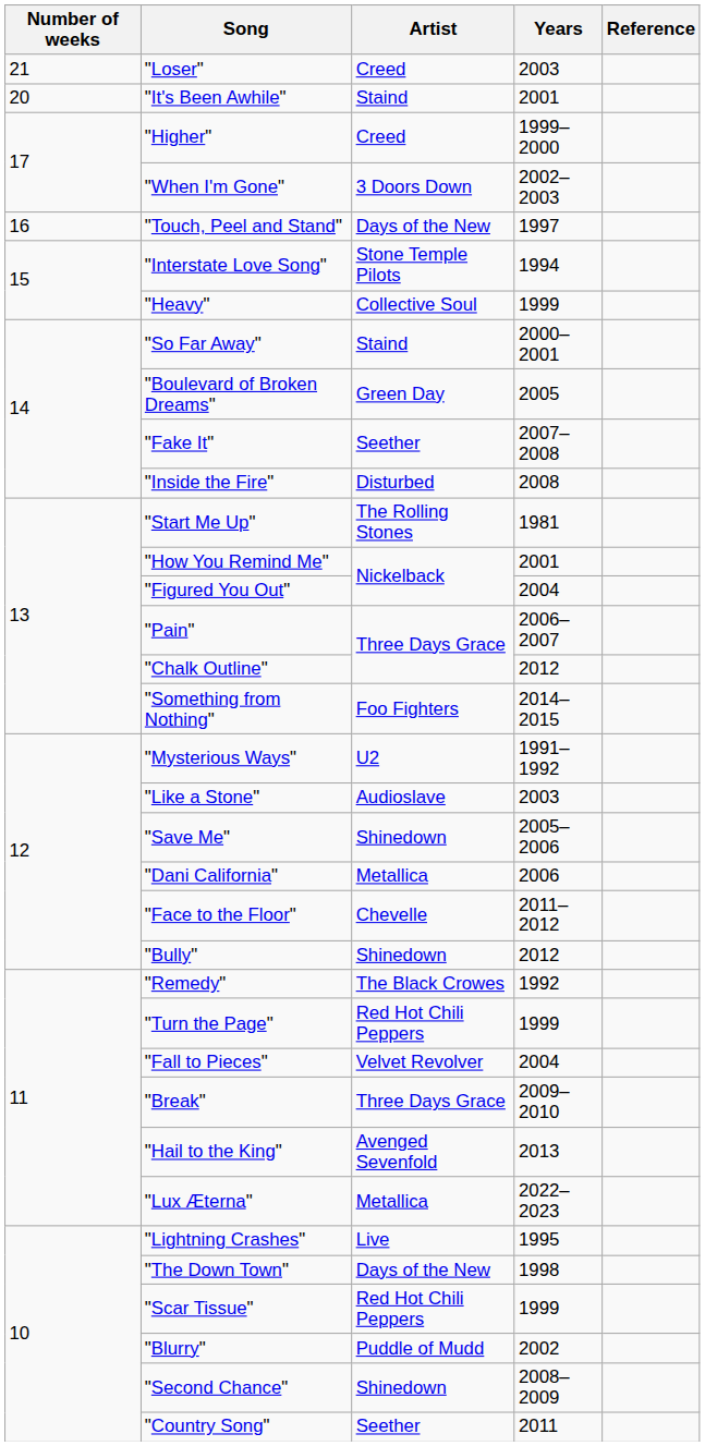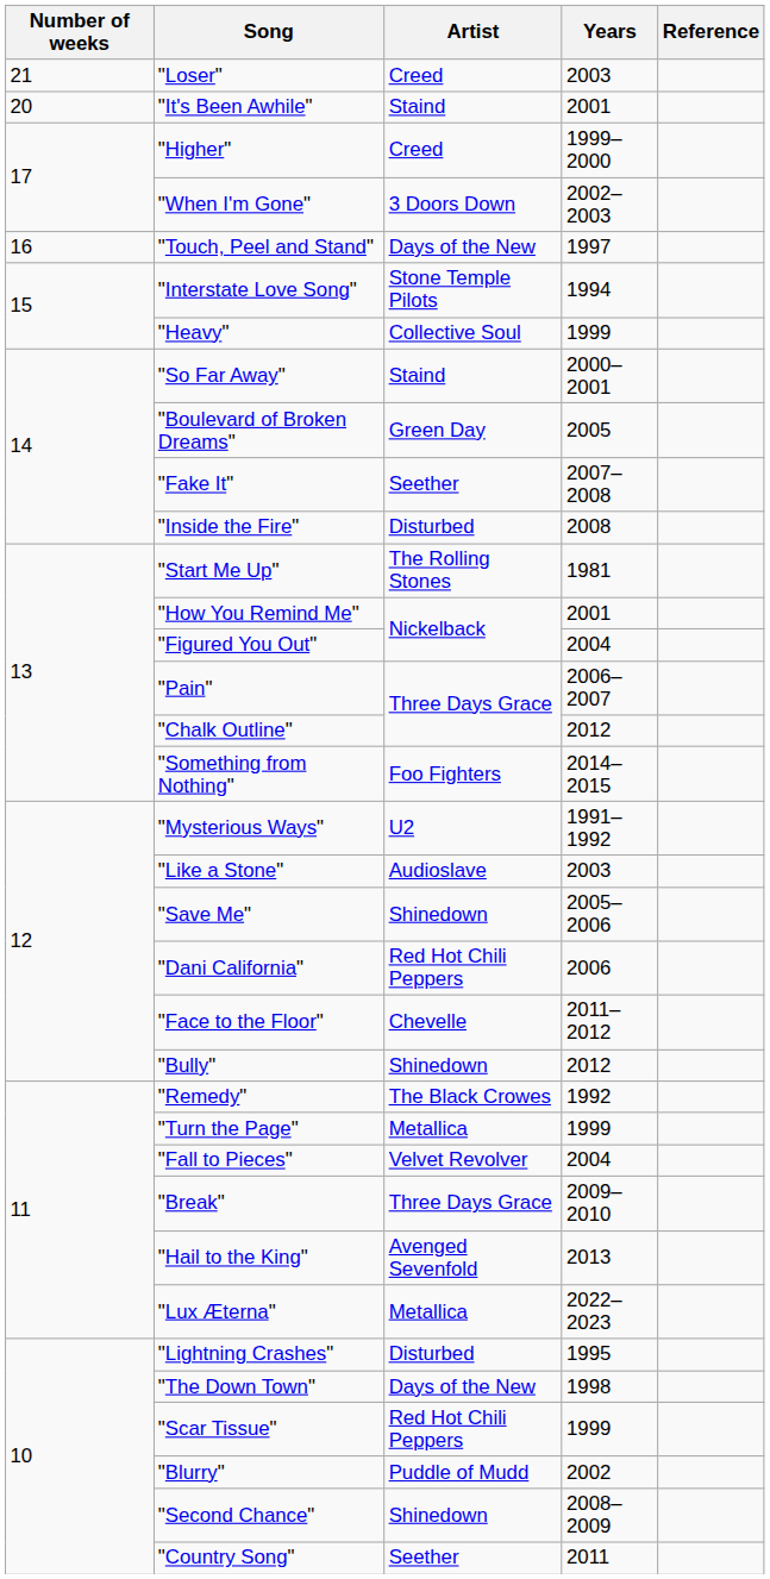 <table class="wikitable">
 <tr>
 <th>Number of weeks</th>
 <th>Song</th>
 <th>Artist</th>
 <th>Years</th>
 <th>Reference</th>
 </tr>
 <tr>
 <td>21</td>
 <td>"<a href='#'>Loser</a>"</td>
 <td><a href='#'>Creed</a></td>
 <td>2003</td>
 <td></td>
 </tr>
 <tr>
 <td>20</td>
 <td>"<a href='#'>It's Been Awhile</a>"</td>
 <td><a href='#'>Staind</a></td>
 <td>2001</td>
 <td></td>
 </tr>
 <tr>
 <td rowspan="2">17</td>
 <td>"<a href='#'>Higher</a>"</td>
 <td><a href='#'>Creed</a></td>
 <td>1999–2000</td>
 <td></td>
 </tr>
 <tr>
 <td>"<a href='#'>When I'm Gone</a>"</td>
 <td><a href='#'>3 Doors Down</a></td>
 <td>2002–2003</td>
 <td></td>
 </tr>
 <tr>
 <td>16</td>
 <td>"<a href='#'>Touch, Peel and Stand</a>"</td>
 <td><a href='#'>Days of the New</a></td>
 <td>1997</td>
 <td></td>
 </tr>
 <tr>
 <td rowspan="2">15</td>
 <td>"<a href='#'>Interstate Love Song</a>"</td>
 <td><a href='#'>Stone Temple Pilots</a></td>
 <td>1994</td>
 <td></td>
 </tr>
 <tr>
 <td>"<a href='#'>Heavy</a>"</td>
 <td><a href='#'>Collective Soul</a></td>
 <td>1999</td>
 <td></td>
 </tr>
 <tr>
 <td rowspan="4">14</td>
 <td>"<a href='#'>So Far Away</a>"</td>
 <td><a href='#'>Staind</a></td>
 <td>2000–2001</td>
 <td></td>
 </tr>
 <tr>
 <td>"<a href='#'>Boulevard of Broken Dreams</a>"</td>
 <td><a href='#'>Green Day</a></td>
 <td>2005</td>
 <td></td>
 </tr>
 <tr>
 <td>"<a href='#'>Fake It</a>"</td>
 <td><a href='#'>Seether</a></td>
 <td>2007–2008</td>
 <td></td>
 </tr>
 <tr>
 <td>"<a href='#'>Inside the Fire</a>"</td>
 <td><a href='#'>Disturbed</a></td>
 <td>2008</td>
 <td></td>
 </tr>
 <tr>
 <td rowspan="6">13</td>
 <td>"<a href='#'>Start Me Up</a>"</td>
 <td><a href='#'>The Rolling Stones</a></td>
 <td>1981</td>
 <td></td>
 </tr>
 <tr>
 <td>"<a href='#'>How You Remind Me</a>"</td>
 <td rowspan="2"><a href='#'>Nickelback</a></td>
 <td>2001</td>
 <td></td>
 </tr>
 <tr>
 <td>"<a href='#'>Figured You Out</a>"</td>
 <td>2004</td>
 <td></td>
 </tr>
 <tr>
 <td>"<a href='#'>Pain</a>"</td>
 <td rowspan="2"><a href='#'>Three Days Grace</a></td>
 <td>2006–2007</td>
 <td></td>
 </tr>
 <tr>
 <td>"<a href='#'>Chalk Outline</a>"</td>
 <td>2012</td>
 <td></td>
 </tr>
 <tr>
 <td>"<a href='#'>Something from Nothing</a>"</td>
 <td><a href='#'>Foo Fighters</a></td>
 <td>2014–2015</td>
 <td></td>
 </tr>
 <tr>
 <td rowspan="6">12</td>
 <td>"<a href='#'>Mysterious Ways</a>"</td>
 <td><a href='#'>U2</a></td>
 <td>1991–1992</td>
 <td></td>
 </tr>
 <tr>
 <td>"<a href='#'>Like a Stone</a>"</td>
 <td><a href='#'>Audioslave</a></td>
 <td>2003</td>
 <td></td>
 </tr>
 <tr>
 <td>"<a href='#'>Save Me</a>"</td>
 <td><a href='#'>Shinedown</a></td>
 <td>2005–2006</td>
 <td></td>
 </tr>
 <tr>
 <td>"<a href='#'>Dani California</a>"</td>
-<td><a href='#'>Metallica</a></td>
+<td><a href='#'>Red Hot Chili Peppers</a></td>
 <td>2006</td>
 <td></td>
 </tr>
 <tr>
 <td>"<a href='#'>Face to the Floor</a>"</td>
 <td><a href='#'>Chevelle</a></td>
 <td>2011–2012</td>
 <td></td>
 </tr>
 <tr>
 <td>"<a href='#'>Bully</a>"</td>
 <td><a href='#'>Shinedown</a></td>
 <td>2012</td>
 <td></td>
 </tr>
 <tr>
 <td rowspan="6">11</td>
 <td>"<a href='#'>Remedy</a>"</td>
 <td><a href='#'>The Black Crowes</a></td>
 <td>1992</td>
 <td></td>
 </tr>
 <tr>
 <td>"<a href='#'>Turn the Page</a>"</td>
-<td><a href='#'>Red Hot Chili Peppers</a></td>
+<td><a href='#'>Metallica</a></td>
 <td>1999</td>
 <td></td>
 </tr>
 <tr>
 <td>"<a href='#'>Fall to Pieces</a>"</td>
 <td><a href='#'>Velvet Revolver</a></td>
 <td>2004</td>
 <td></td>
 </tr>
 <tr>
 <td>"<a href='#'>Break</a>"</td>
 <td><a href='#'>Three Days Grace</a></td>
 <td>2009–2010</td>
 <td></td>
 </tr>
 <tr>
 <td>"<a href='#'>Hail to the King</a>"</td>
 <td><a href='#'>Avenged Sevenfold</a></td>
 <td>2013</td>
 <td></td>
 </tr>
 <tr>
 <td>"<a href='#'>Lux Æterna</a>"</td>
 <td><a href='#'>Metallica</a></td>
 <td>2022–2023</td>
 <td></td>
 </tr>
 <tr>
 <td rowspan="6">10</td>
 <td>"<a href='#'>Lightning Crashes</a>"</td>
-<td><a href='#'>Live</a></td>
+<td><a href='#'>Disturbed</a></td>
 <td>1995</td>
 <td></td>
 </tr>
 <tr>
 <td>"<a href='#'>The Down Town</a>"</td>
 <td><a href='#'>Days of the New</a></td>
 <td>1998</td>
 <td></td>
 </tr>
 <tr>
 <td>"<a href='#'>Scar Tissue</a>"</td>
 <td><a href='#'>Red Hot Chili Peppers</a></td>
 <td>1999</td>
 <td></td>
 </tr>
 <tr>
 <td>"<a href='#'>Blurry</a>"</td>
 <td><a href='#'>Puddle of Mudd</a></td>
 <td>2002</td>
 <td></td>
 </tr>
 <tr>
 <td>"<a href='#'>Second Chance</a>"</td>
 <td><a href='#'>Shinedown</a></td>
 <td>2008–2009</td>
 <td></td>
 </tr>
 <tr>
 <td>"<a href='#'>Country Song</a>"</td>
 <td><a href='#'>Seether</a></td>
 <td>2011</td>
 <td></td>
 </tr>
 </table>
